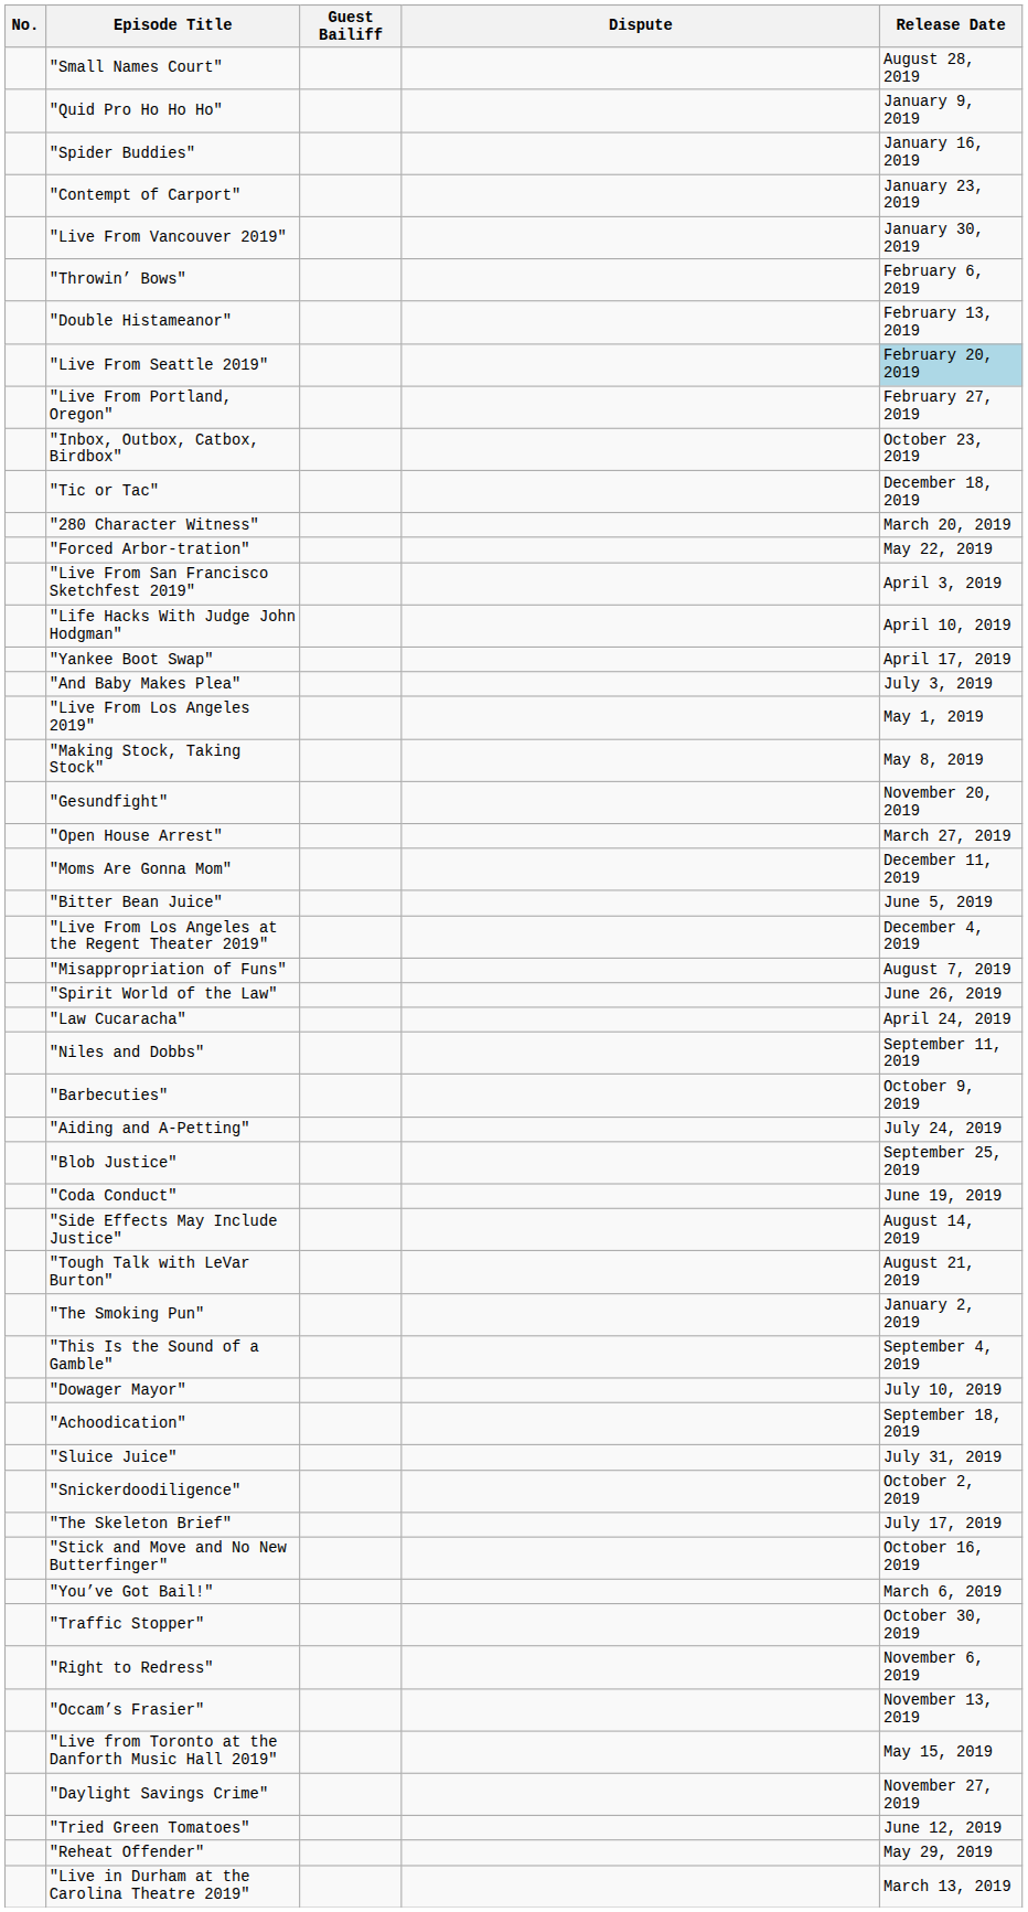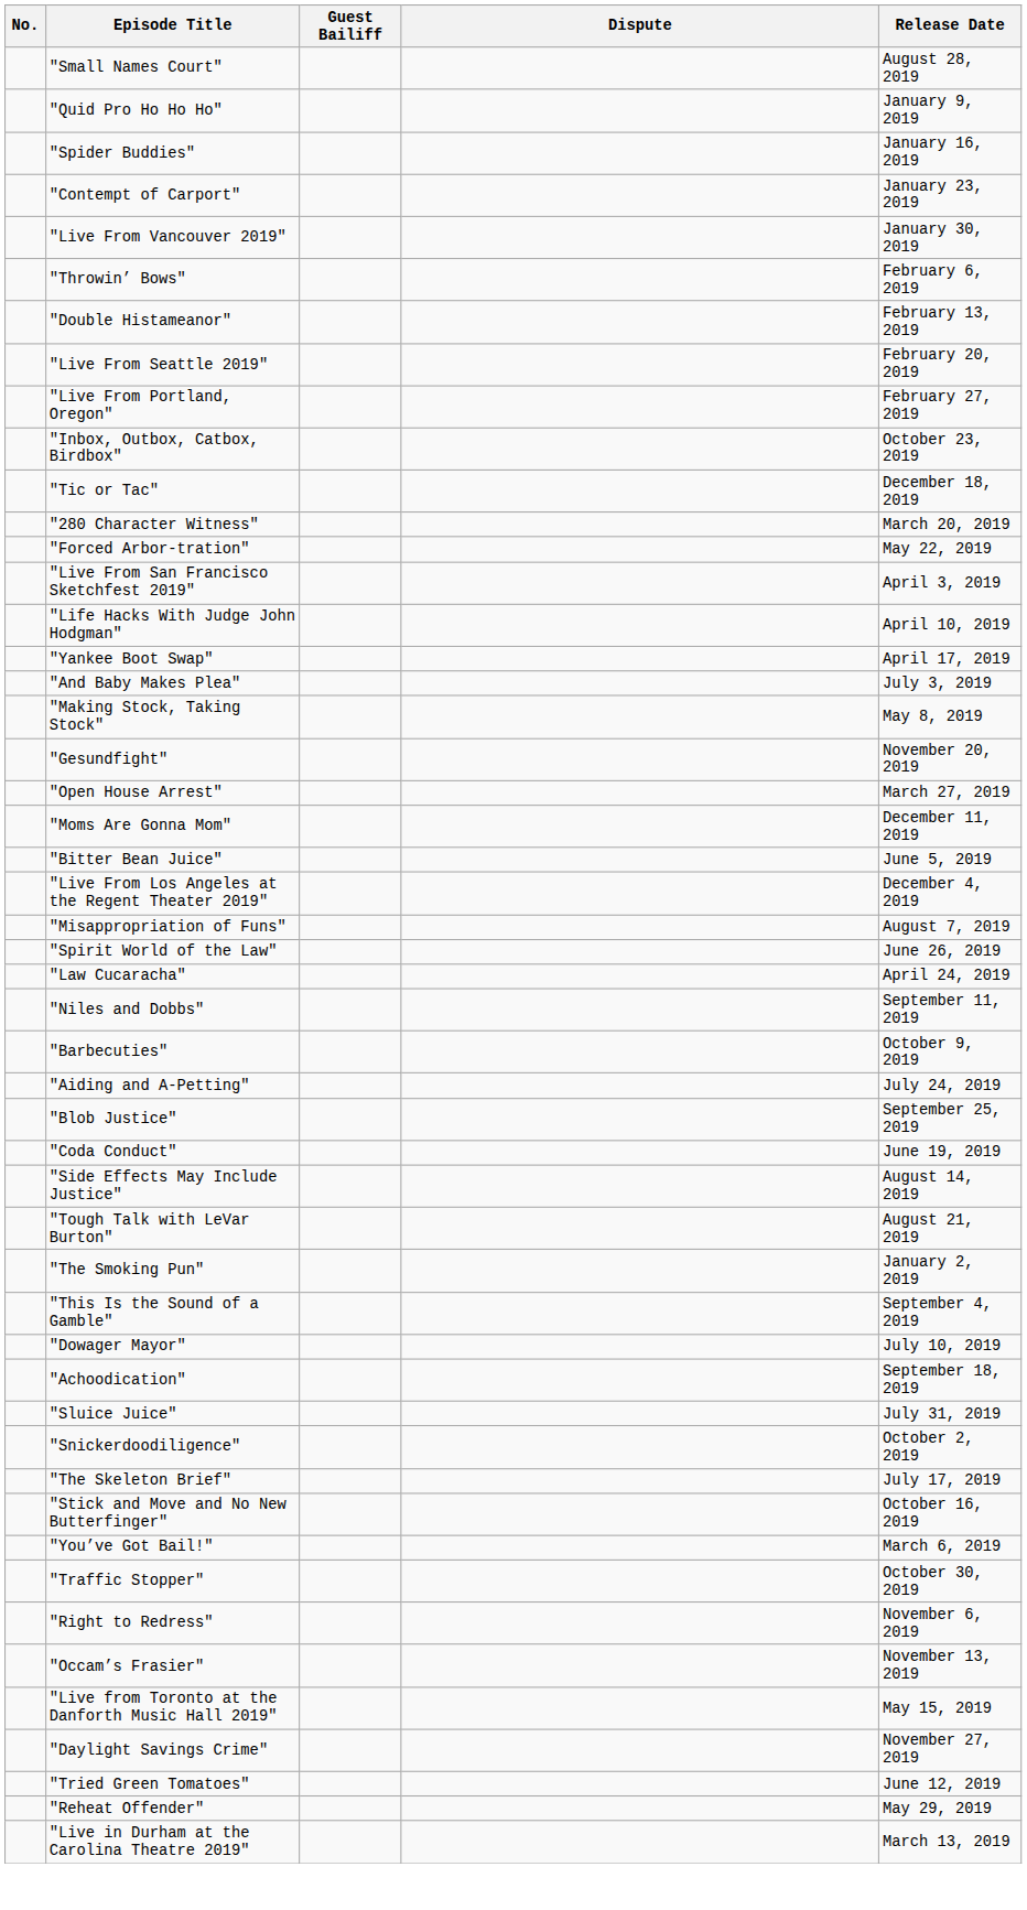 <table class="wikitable">
 <tr>
 <th width="4%">No.</th>
 <th width="25%">Episode Title</th>
 <th width="10%">Guest Bailiff</th>
 <th width="47%">Dispute</th>
 <th width="14%">Release Date</th>
 </tr>
 <tr>
 <td></td>
 <td>"Small Names Court"</td>
 <td></td>
 <td></td>
 <td>August 28, 2019</td>
 </tr>
 <tr>
 <td></td>
 <td>"Quid Pro Ho Ho Ho"</td>
 <td></td>
 <td></td>
 <td>January 9, 2019</td>
 </tr>
 <tr>
 <td></td>
 <td>"Spider Buddies"</td>
 <td></td>
 <td></td>
 <td>January 16, 2019</td>
 </tr>
 <tr>
 <td></td>
 <td>"Contempt of Carport"</td>
 <td></td>
 <td></td>
 <td>January 23, 2019</td>
 </tr>
 <tr>
 <td></td>
 <td>"Live From Vancouver 2019"</td>
 <td></td>
 <td></td>
 <td>January 30, 2019</td>
 </tr>
 <tr>
 <td></td>
 <td>"Throwin’ Bows"</td>
 <td></td>
 <td></td>
 <td>February 6, 2019</td>
 </tr>
 <tr>
 <td></td>
 <td>"Double Histameanor"</td>
 <td></td>
 <td></td>
 <td>February 13, 2019</td>
 </tr>
 <tr>
 <td></td>
 <td>"Live From Seattle 2019"</td>
 <td></td>
 <td></td>
-<td style="background: lightblue;">February 20, 2019</td>
+<td>February 20, 2019</td>
 </tr>
 <tr>
 <td></td>
 <td>"Live From Portland, Oregon"</td>
 <td></td>
 <td></td>
 <td>February 27, 2019</td>
 </tr>
 <tr>
 <td></td>
 <td>"Inbox, Outbox, Catbox, Birdbox"</td>
 <td></td>
 <td></td>
 <td>October 23, 2019</td>
 </tr>
 <tr>
 <td></td>
 <td>"Tic or Tac"</td>
 <td></td>
 <td></td>
 <td>December 18, 2019</td>
 </tr>
 <tr>
 <td></td>
 <td>"280 Character Witness"</td>
 <td></td>
 <td></td>
 <td>March 20, 2019</td>
 </tr>
 <tr>
 <td></td>
 <td>"Forced Arbor-tration"</td>
 <td></td>
 <td></td>
 <td>May 22, 2019</td>
 </tr>
 <tr>
 <td></td>
 <td>"Live From San Francisco Sketchfest 2019"</td>
 <td></td>
 <td></td>
 <td>April 3, 2019</td>
 </tr>
 <tr>
 <td></td>
 <td>"Life Hacks With Judge John Hodgman"</td>
 <td></td>
 <td></td>
 <td>April 10, 2019</td>
 </tr>
 <tr>
 <td></td>
 <td>"Yankee Boot Swap"</td>
 <td></td>
 <td></td>
 <td>April 17, 2019</td>
 </tr>
 <tr>
 <td></td>
 <td>"And Baby Makes Plea"</td>
 <td></td>
 <td></td>
 <td>July 3, 2019</td>
-</tr>
-<tr>
-<td></td>
-<td>"Live From Los Angeles 2019"</td>
-<td></td>
-<td></td>
-<td>May 1, 2019</td>
 </tr>
 <tr>
 <td></td>
 <td>"Making Stock, Taking Stock"</td>
 <td></td>
 <td></td>
 <td>May 8, 2019</td>
 </tr>
 <tr>
 <td></td>
 <td>"Gesundfight"</td>
 <td></td>
 <td></td>
 <td>November 20, 2019</td>
 </tr>
 <tr>
 <td></td>
 <td>"Open House Arrest"</td>
 <td></td>
 <td></td>
 <td>March 27, 2019</td>
 </tr>
 <tr>
 <td></td>
 <td>"Moms Are Gonna Mom"</td>
 <td></td>
 <td></td>
 <td>December 11, 2019</td>
 </tr>
 <tr>
 <td></td>
 <td>"Bitter Bean Juice"</td>
 <td></td>
 <td></td>
 <td>June 5, 2019</td>
 </tr>
 <tr>
 <td></td>
 <td>"Live From Los Angeles at the Regent Theater 2019"</td>
 <td></td>
 <td></td>
 <td>December 4, 2019</td>
 </tr>
 <tr>
 <td></td>
 <td>"Misappropriation of Funs"</td>
 <td></td>
 <td></td>
 <td>August 7, 2019</td>
 </tr>
 <tr>
 <td></td>
 <td>"Spirit World of the Law"</td>
 <td></td>
 <td></td>
 <td>June 26, 2019</td>
 </tr>
 <tr>
 <td></td>
 <td>"Law Cucaracha"</td>
 <td></td>
 <td></td>
 <td>April 24, 2019</td>
 </tr>
 <tr>
 <td></td>
 <td>"Niles and Dobbs"</td>
 <td></td>
 <td></td>
 <td>September 11, 2019</td>
 </tr>
 <tr>
 <td></td>
 <td>"Barbecuties"</td>
 <td></td>
 <td></td>
 <td>October 9, 2019</td>
 </tr>
 <tr>
 <td></td>
 <td>"Aiding and A-Petting"</td>
 <td></td>
 <td></td>
 <td>July 24, 2019</td>
 </tr>
 <tr>
 <td></td>
 <td>"Blob Justice"</td>
 <td></td>
 <td></td>
 <td>September 25, 2019</td>
 </tr>
 <tr>
 <td></td>
 <td>"Coda Conduct"</td>
 <td></td>
 <td></td>
 <td>June 19, 2019</td>
 </tr>
 <tr>
 <td></td>
 <td>"Side Effects May Include Justice"</td>
 <td></td>
 <td></td>
 <td>August 14, 2019</td>
 </tr>
 <tr>
 <td></td>
 <td>"Tough Talk with LeVar Burton"</td>
 <td></td>
 <td></td>
 <td>August 21, 2019</td>
 </tr>
 <tr>
 <td></td>
 <td>"The Smoking Pun"</td>
 <td></td>
 <td></td>
 <td>January 2, 2019</td>
 </tr>
 <tr>
 <td></td>
 <td>"This Is the Sound of a Gamble"</td>
 <td></td>
 <td></td>
 <td>September 4, 2019</td>
 </tr>
 <tr>
 <td></td>
 <td>"Dowager Mayor"</td>
 <td></td>
 <td></td>
 <td>July 10, 2019</td>
 </tr>
 <tr>
 <td></td>
 <td>"Achoodication"</td>
 <td></td>
 <td></td>
 <td>September 18, 2019</td>
 </tr>
 <tr>
 <td></td>
 <td>"Sluice Juice"</td>
 <td></td>
 <td></td>
 <td>July 31, 2019</td>
 </tr>
 <tr>
 <td></td>
 <td>"Snickerdoodiligence"</td>
 <td></td>
 <td></td>
 <td>October 2, 2019</td>
 </tr>
 <tr>
 <td></td>
 <td>"The Skeleton Brief"</td>
 <td></td>
 <td></td>
 <td>July 17, 2019</td>
 </tr>
 <tr>
 <td></td>
 <td>"Stick and Move and No New Butterfinger"</td>
 <td></td>
 <td></td>
 <td>October 16, 2019</td>
 </tr>
 <tr>
 <td></td>
 <td>"You’ve Got Bail!"</td>
 <td></td>
 <td></td>
 <td>March 6, 2019</td>
 </tr>
 <tr>
 <td></td>
 <td>"Traffic Stopper"</td>
 <td></td>
 <td></td>
 <td>October 30, 2019</td>
 </tr>
 <tr>
 <td></td>
 <td>"Right to Redress"</td>
 <td></td>
 <td></td>
 <td>November 6, 2019</td>
 </tr>
 <tr>
 <td></td>
 <td>"Occam’s Frasier"</td>
 <td></td>
 <td></td>
 <td>November 13, 2019</td>
 </tr>
 <tr>
 <td></td>
 <td>"Live from Toronto at the Danforth Music Hall 2019"</td>
 <td></td>
 <td></td>
 <td>May 15, 2019</td>
 </tr>
 <tr>
 <td></td>
 <td>"Daylight Savings Crime"</td>
 <td></td>
 <td></td>
 <td>November 27, 2019</td>
 </tr>
 <tr>
 <td></td>
 <td>"Tried Green Tomatoes"</td>
 <td></td>
 <td></td>
 <td>June 12, 2019</td>
 </tr>
 <tr>
 <td></td>
 <td>"Reheat Offender"</td>
 <td></td>
 <td></td>
 <td>May 29, 2019</td>
 </tr>
 <tr>
 <td></td>
 <td>"Live in Durham at the Carolina Theatre 2019"</td>
 <td></td>
 <td></td>
 <td>March 13, 2019</td>
 </tr>
 </table>
